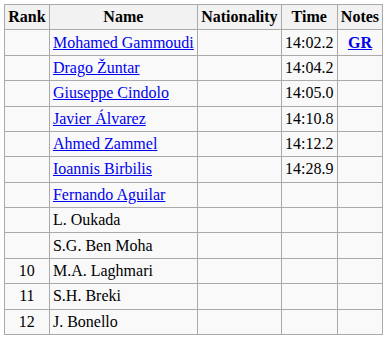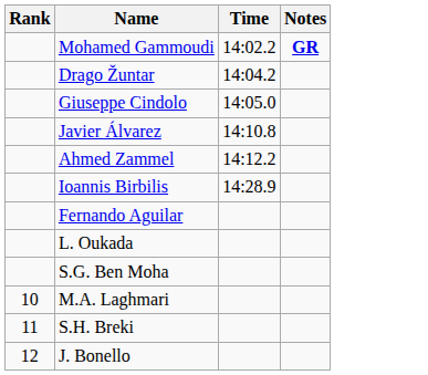 <table class="wikitable sortable" style="text-align:center">
 <tr>
 <th>Rank</th>
 <th>Name</th>
-<th>Nationality</th>
 <th>Time</th>
 <th>Notes</th>
 </tr>
 <tr>
 <td></td>
 <td align=left><a href='#'>Mohamed Gammoudi</a></td>
-<td align=left></td>
 <td>14:02.2</td>
 <td><strong><a href='#'>GR</a></strong></td>
 </tr>
 <tr>
 <td></td>
 <td align=left><a href='#'>Drago Žuntar</a></td>
-<td align=left></td>
 <td>14:04.2</td>
 <td></td>
 </tr>
 <tr>
 <td></td>
 <td align=left><a href='#'>Giuseppe Cindolo</a></td>
-<td align=left></td>
 <td>14:05.0</td>
 <td></td>
 </tr>
 <tr>
 <td></td>
 <td align=left><a href='#'>Javier Álvarez</a></td>
-<td align=left></td>
 <td>14:10.8</td>
 <td></td>
 </tr>
 <tr>
 <td></td>
 <td align=left><a href='#'>Ahmed Zammel</a></td>
-<td align=left></td>
 <td>14:12.2</td>
 <td></td>
 </tr>
 <tr>
 <td></td>
 <td align=left><a href='#'>Ioannis Birbilis</a></td>
-<td align=left></td>
 <td>14:28.9</td>
 <td></td>
 </tr>
 <tr>
 <td></td>
 <td align=left><a href='#'>Fernando Aguilar</a></td>
-<td align=left></td>
 <td></td>
 <td></td>
 </tr>
 <tr>
 <td></td>
 <td align=left>L. Oukada</td>
-<td align=left></td>
 <td></td>
 <td></td>
 </tr>
 <tr>
 <td></td>
 <td align=left>S.G. Ben Moha</td>
-<td align=left></td>
 <td></td>
 <td></td>
 </tr>
 <tr>
 <td>10</td>
 <td align=left>M.A. Laghmari</td>
-<td align=left></td>
 <td></td>
 <td></td>
 </tr>
 <tr>
 <td>11</td>
 <td align=left>S.H. Breki</td>
-<td align=left></td>
 <td></td>
 <td></td>
 </tr>
 <tr>
 <td>12</td>
 <td align=left>J. Bonello</td>
-<td align=left></td>
 <td></td>
 <td></td>
 </tr>
 </table>
